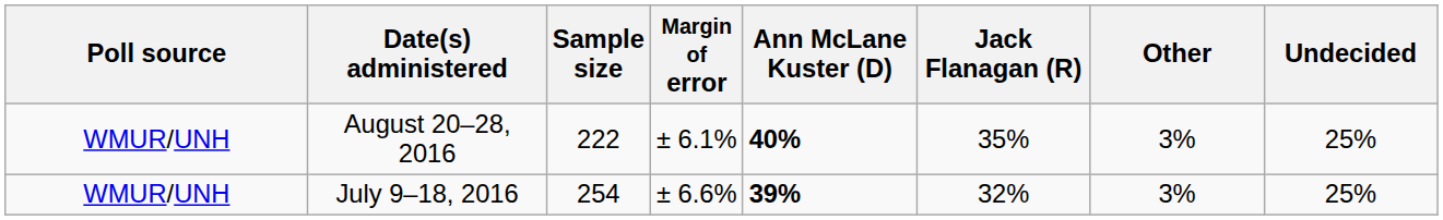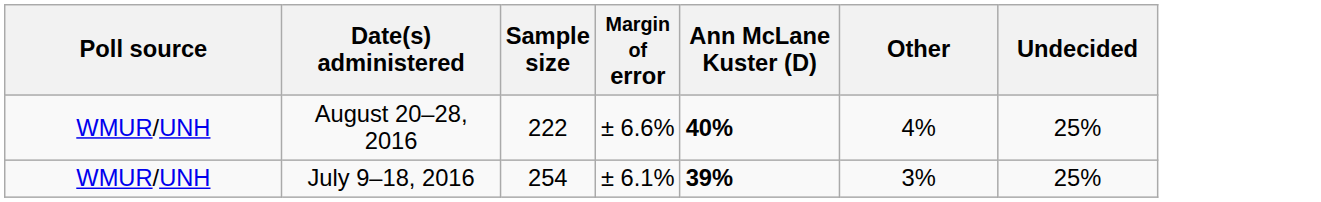 <table class="wikitable">
 <tr>
 <th style="width:180px;">Poll source</th>
 <th style="width:140px;">Date(s)<br>administered</th>
 <th style="width:40px;" class=small>Sample<br>size</th>
 <th style="width:50px;"><small>Margin of</small><br>error</th>
 <th style="width:100px;">Ann McLane<br>Kuster (D)</th>
-<th style="width:100px;">Jack<br>Flanagan (R)</th>
 <th style="width:100px;">Other</th>
 <th style="width:100px;">Undecided</th>
 </tr>
 <tr>
 <td align=center><a href='#'>WMUR</a>/<a href='#'>UNH</a></td>
 <td align=center>August 20–28, 2016</td>
 <td align=center>222</td>
-<td align=center>± 6.1%</td>
+<td align=center>± 6.6%</td>
 <td><strong>40%</strong></td>
-<td align=center>35%</td>
-<td align=center>3%</td>
+<td align=center>4%</td>
 <td align=center>25%</td>
 </tr>
 <tr>
 <td align=center><a href='#'>WMUR</a>/<a href='#'>UNH</a></td>
 <td align=center>July 9–18, 2016</td>
 <td align=center>254</td>
-<td align=center>± 6.6%</td>
+<td align=center>± 6.1%</td>
 <td><strong>39%</strong></td>
-<td align=center>32%</td>
 <td align=center>3%</td>
 <td align=center>25%</td>
 </tr>
 </table>
